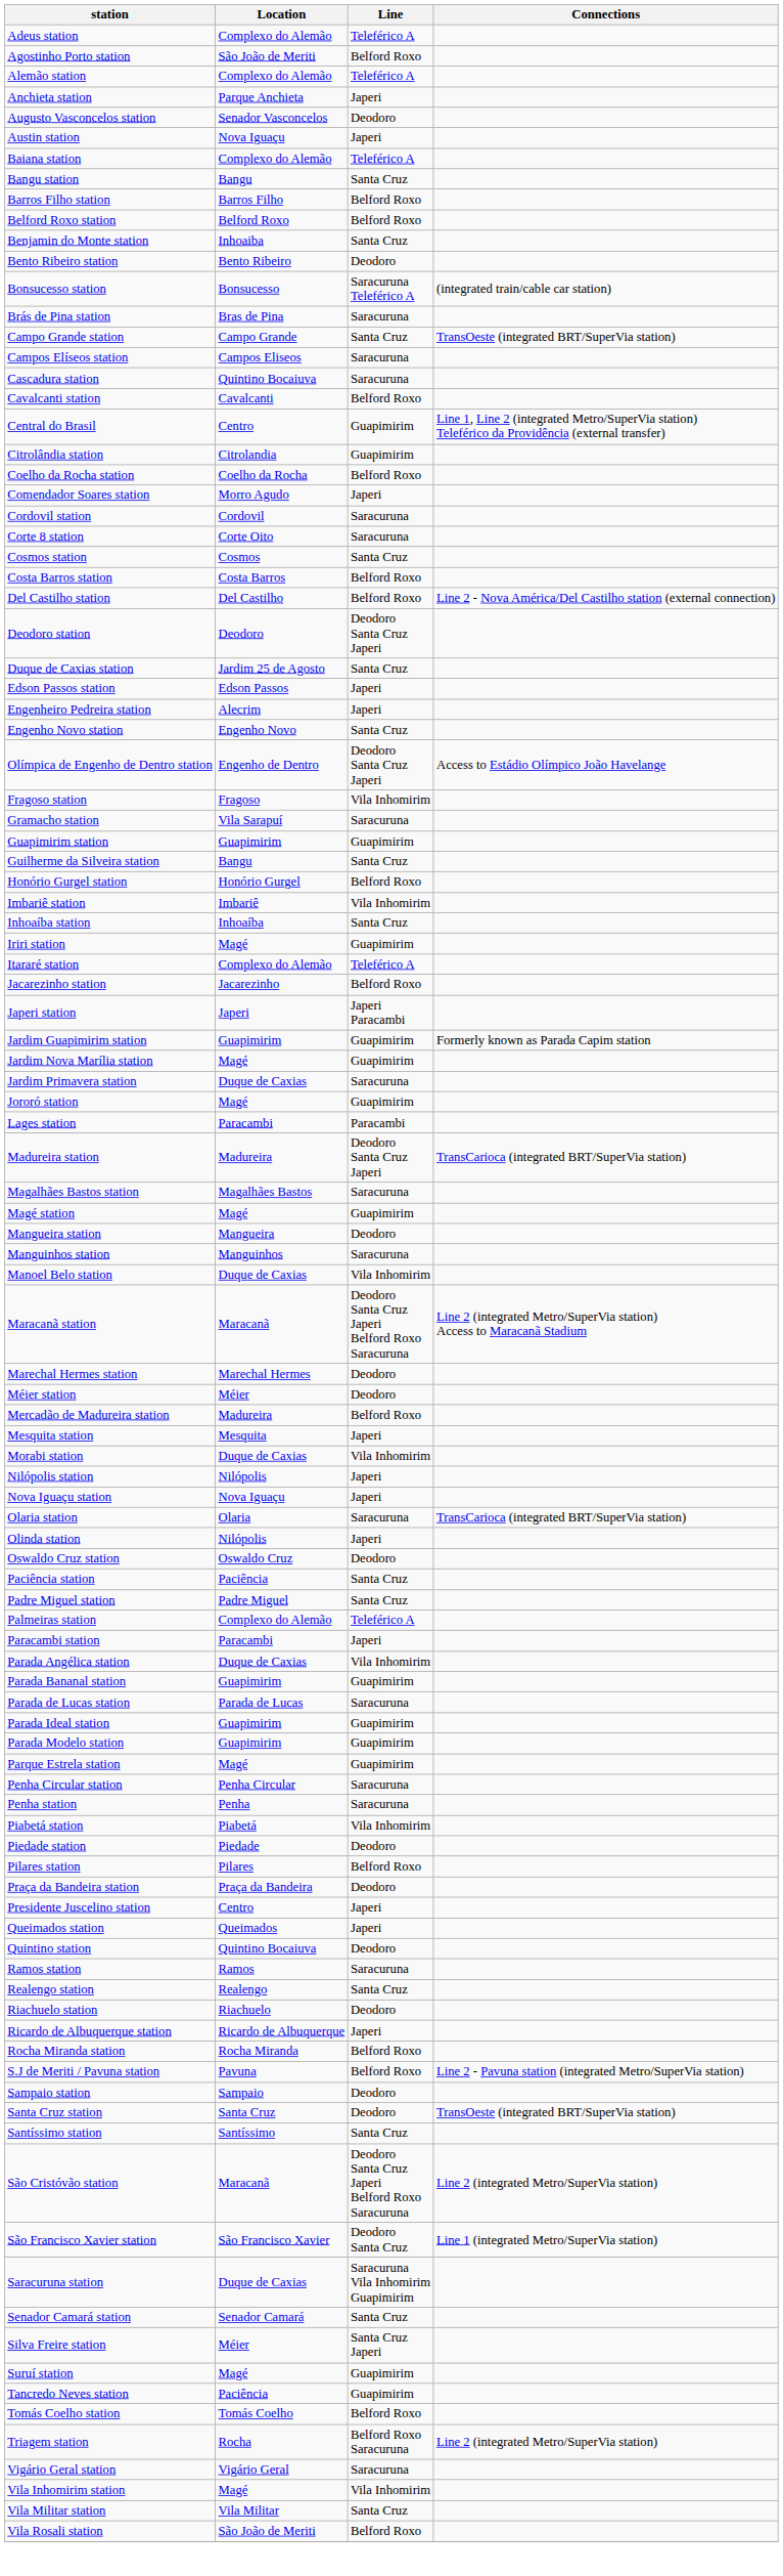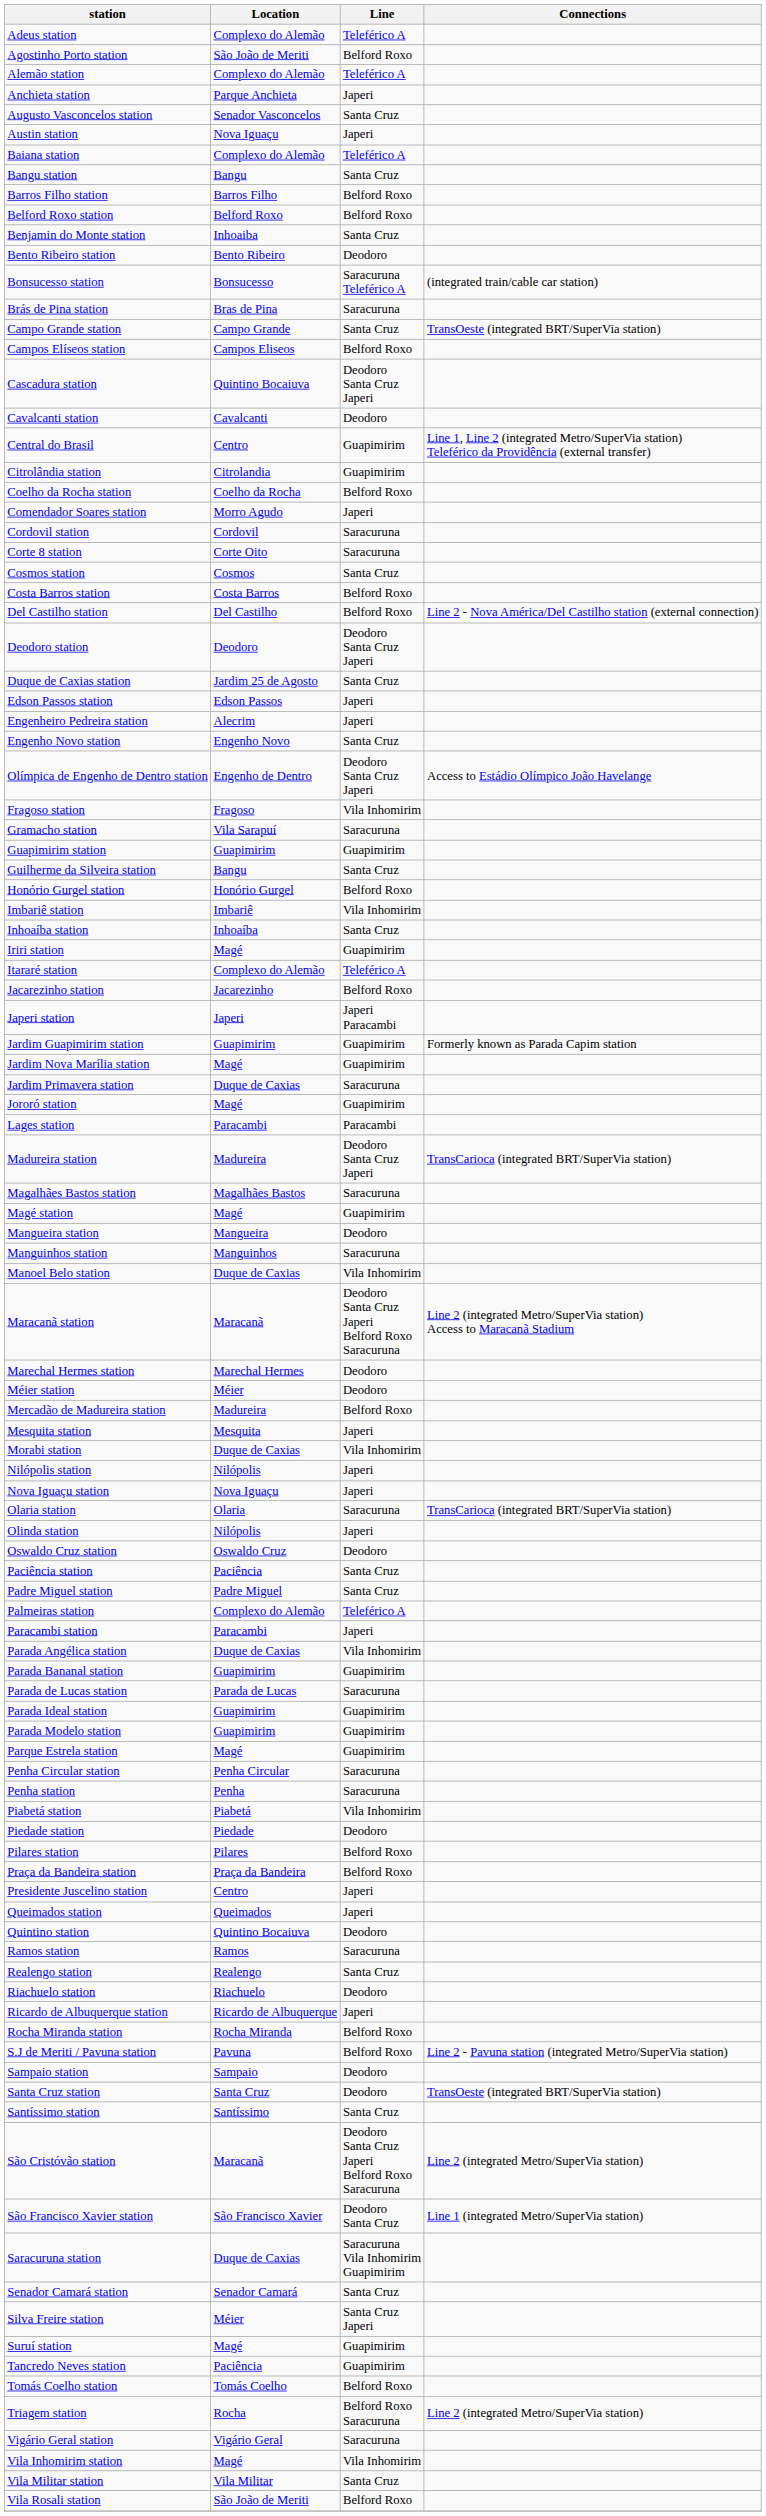 <table class="wikitable sortable">
 <tr>
 <th>station</th>
 <th>Location</th>
 <th>Line</th>
 <th>Connections</th>
 </tr>
 <tr>
 <td><a href='#'>Adeus station</a></td>
 <td><a href='#'>Complexo do Alemão</a></td>
 <td><a href='#'>Teleférico A</a></td>
 <td></td>
 </tr>
 <tr>
 <td><a href='#'>Agostinho Porto station</a></td>
 <td><a href='#'>São João de Meriti</a></td>
 <td>Belford Roxo</td>
 <td></td>
 </tr>
 <tr>
 <td><a href='#'>Alemão station</a></td>
 <td><a href='#'>Complexo do Alemão</a></td>
 <td><a href='#'>Teleférico A</a></td>
 <td></td>
 </tr>
 <tr>
 <td><a href='#'>Anchieta station</a></td>
 <td><a href='#'>Parque Anchieta</a></td>
 <td>Japeri</td>
 <td></td>
 </tr>
 <tr>
 <td><a href='#'>Augusto Vasconcelos station</a></td>
 <td><a href='#'>Senador Vasconcelos</a></td>
-<td>Deodoro</td>
+<td>Santa Cruz</td>
 <td></td>
 </tr>
 <tr>
 <td><a href='#'>Austin station</a></td>
 <td><a href='#'>Nova Iguaçu</a></td>
 <td>Japeri</td>
 <td></td>
 </tr>
 <tr>
 <td><a href='#'>Baiana station</a></td>
 <td><a href='#'>Complexo do Alemão</a></td>
 <td><a href='#'>Teleférico A</a></td>
 <td></td>
 </tr>
 <tr>
 <td><a href='#'>Bangu station</a></td>
 <td><a href='#'>Bangu</a></td>
 <td>Santa Cruz</td>
 <td></td>
 </tr>
 <tr>
 <td><a href='#'>Barros Filho station</a></td>
 <td><a href='#'>Barros Filho</a></td>
 <td>Belford Roxo</td>
 <td></td>
 </tr>
 <tr>
 <td><a href='#'>Belford Roxo station</a></td>
 <td><a href='#'>Belford Roxo</a></td>
 <td>Belford Roxo</td>
 <td></td>
 </tr>
 <tr>
 <td><a href='#'>Benjamin do Monte station</a></td>
 <td><a href='#'>Inhoaiba</a></td>
 <td>Santa Cruz</td>
 <td></td>
 </tr>
 <tr>
 <td><a href='#'>Bento Ribeiro station</a></td>
 <td><a href='#'>Bento Ribeiro</a></td>
 <td>Deodoro</td>
 <td></td>
 </tr>
 <tr>
 <td><a href='#'>Bonsucesso station</a></td>
 <td><a href='#'>Bonsucesso</a></td>
 <td>Saracuruna<br><a href='#'>Teleférico A</a></td>
 <td> (integrated train/cable car station)</td>
 </tr>
 <tr>
 <td><a href='#'>Brás de Pina station</a></td>
 <td><a href='#'>Bras de Pina</a></td>
 <td>Saracuruna</td>
 <td></td>
 </tr>
 <tr>
 <td><a href='#'>Campo Grande station</a></td>
 <td><a href='#'>Campo Grande</a></td>
 <td>Santa Cruz</td>
 <td>  <a href='#'>TransOeste</a> (integrated BRT/SuperVia station)</td>
 </tr>
 <tr>
 <td><a href='#'>Campos Elíseos station</a></td>
 <td><a href='#'>Campos Eliseos</a></td>
-<td>Saracuruna</td>
+<td>Belford Roxo</td>
 <td></td>
 </tr>
 <tr>
 <td><a href='#'>Cascadura station</a></td>
 <td><a href='#'>Quintino Bocaiuva</a></td>
-<td>Saracuruna</td>
+<td>Deodoro<br>Santa Cruz<br>Japeri</td>
 <td></td>
 </tr>
 <tr>
 <td><a href='#'>Cavalcanti station</a></td>
 <td><a href='#'>Cavalcanti</a></td>
-<td>Belford Roxo</td>
+<td>Deodoro</td>
 <td></td>
 </tr>
 <tr>
 <td><a href='#'>Central do Brasil</a></td>
 <td><a href='#'>Centro</a></td>
 <td>Guapimirim</td>
 <td> <a href='#'>Line 1</a>, <a href='#'>Line 2</a> (integrated Metro/SuperVia station)<br><a href='#'>Teleférico da Providência</a> (external transfer)</td>
 </tr>
 <tr>
 <td><a href='#'>Citrolândia station</a></td>
 <td><a href='#'>Citrolandia</a></td>
 <td>Guapimirim</td>
 <td></td>
 </tr>
 <tr>
 <td><a href='#'>Coelho da Rocha station</a></td>
 <td><a href='#'>Coelho da Rocha</a></td>
 <td>Belford Roxo</td>
 <td></td>
 </tr>
 <tr>
 <td><a href='#'>Comendador Soares station</a></td>
 <td><a href='#'>Morro Agudo</a></td>
 <td>Japeri</td>
 <td></td>
 </tr>
 <tr>
 <td><a href='#'>Cordovil station</a></td>
 <td><a href='#'>Cordovil</a></td>
 <td>Saracuruna</td>
 <td></td>
 </tr>
 <tr>
 <td><a href='#'>Corte 8 station</a></td>
 <td><a href='#'>Corte Oito</a></td>
 <td>Saracuruna</td>
 <td></td>
 </tr>
 <tr>
 <td><a href='#'>Cosmos station</a></td>
 <td><a href='#'>Cosmos</a></td>
 <td>Santa Cruz</td>
 <td></td>
 </tr>
 <tr>
 <td><a href='#'>Costa Barros station</a></td>
 <td><a href='#'>Costa Barros</a></td>
 <td>Belford Roxo</td>
 <td></td>
 </tr>
 <tr>
 <td><a href='#'>Del Castilho station</a></td>
 <td><a href='#'>Del Castilho</a></td>
 <td>Belford Roxo</td>
 <td> <a href='#'>Line 2</a> - <a href='#'>Nova América/Del Castilho station</a> (external connection)</td>
 </tr>
 <tr>
 <td><a href='#'>Deodoro station</a></td>
 <td><a href='#'>Deodoro</a></td>
 <td>Deodoro<br>Santa Cruz<br>Japeri</td>
 <td></td>
 </tr>
 <tr>
 <td><a href='#'>Duque de Caxias station</a></td>
 <td><a href='#'>Jardim 25 de Agosto</a></td>
 <td>Santa Cruz</td>
 <td></td>
 </tr>
 <tr>
 <td><a href='#'>Edson Passos station</a></td>
 <td><a href='#'>Edson Passos</a></td>
 <td>Japeri</td>
 <td></td>
 </tr>
 <tr>
 <td><a href='#'>Engenheiro Pedreira station</a></td>
 <td><a href='#'>Alecrim</a></td>
 <td>Japeri</td>
 <td></td>
 </tr>
 <tr>
 <td><a href='#'>Engenho Novo station</a></td>
 <td><a href='#'>Engenho Novo</a></td>
 <td>Santa Cruz</td>
 <td></td>
 </tr>
 <tr>
 <td><a href='#'>Olímpica de Engenho de Dentro station</a></td>
 <td><a href='#'>Engenho de Dentro</a></td>
 <td>Deodoro<br>Santa Cruz<br>Japeri</td>
 <td>Access to <a href='#'>Estádio Olímpico João Havelange</a></td>
 </tr>
 <tr>
 <td><a href='#'>Fragoso station</a></td>
 <td><a href='#'>Fragoso</a></td>
 <td>Vila Inhomirim</td>
 <td></td>
 </tr>
 <tr>
 <td><a href='#'>Gramacho station</a></td>
 <td><a href='#'>Vila Sarapuí</a></td>
 <td>Saracuruna</td>
 <td></td>
 </tr>
 <tr>
 <td><a href='#'>Guapimirim station</a></td>
 <td><a href='#'>Guapimirim</a></td>
 <td>Guapimirim</td>
 <td></td>
 </tr>
 <tr>
 <td><a href='#'>Guilherme da Silveira station</a></td>
 <td><a href='#'>Bangu</a></td>
 <td>Santa Cruz</td>
 <td></td>
 </tr>
 <tr>
 <td><a href='#'>Honório Gurgel station</a></td>
 <td><a href='#'>Honório Gurgel</a></td>
 <td>Belford Roxo</td>
 <td></td>
 </tr>
 <tr>
 <td><a href='#'>Imbariê station</a></td>
 <td><a href='#'>Imbariê</a></td>
 <td>Vila Inhomirim</td>
 <td></td>
 </tr>
 <tr>
 <td><a href='#'>Inhoaíba station</a></td>
 <td><a href='#'>Inhoaíba</a></td>
 <td>Santa Cruz</td>
 <td></td>
 </tr>
 <tr>
 <td><a href='#'>Iriri station</a></td>
 <td><a href='#'>Magé</a></td>
 <td>Guapimirim</td>
 <td></td>
 </tr>
 <tr>
 <td><a href='#'>Itararé station</a></td>
 <td><a href='#'>Complexo do Alemão</a></td>
 <td><a href='#'>Teleférico A</a></td>
 <td></td>
 </tr>
 <tr>
 <td><a href='#'>Jacarezinho station</a></td>
 <td><a href='#'>Jacarezinho</a></td>
 <td>Belford Roxo</td>
 <td></td>
 </tr>
 <tr>
 <td><a href='#'>Japeri station</a></td>
 <td><a href='#'>Japeri</a></td>
 <td>Japeri<br>Paracambi</td>
 <td></td>
 </tr>
 <tr>
 <td><a href='#'>Jardim Guapimirim station</a></td>
 <td><a href='#'>Guapimirim</a></td>
 <td>Guapimirim</td>
 <td>Formerly known as Parada Capim station</td>
 </tr>
 <tr>
 <td><a href='#'>Jardim Nova Marília station</a></td>
 <td><a href='#'>Magé</a></td>
 <td>Guapimirim</td>
 <td></td>
 </tr>
 <tr>
 <td><a href='#'>Jardim Primavera station</a></td>
 <td><a href='#'>Duque de Caxias</a></td>
 <td>Saracuruna</td>
 <td></td>
 </tr>
 <tr>
 <td><a href='#'>Jororó station</a></td>
 <td><a href='#'>Magé</a></td>
 <td>Guapimirim</td>
 <td></td>
 </tr>
 <tr>
 <td><a href='#'>Lages station</a></td>
 <td><a href='#'>Paracambi</a></td>
 <td>Paracambi</td>
 <td></td>
 </tr>
 <tr>
 <td><a href='#'>Madureira station</a></td>
 <td><a href='#'>Madureira</a></td>
 <td>Deodoro<br>Santa Cruz<br>Japeri</td>
 <td>  <a href='#'>TransCarioca</a> (integrated BRT/SuperVia station)</td>
 </tr>
 <tr>
 <td><a href='#'>Magalhães Bastos station</a></td>
 <td><a href='#'>Magalhães Bastos</a></td>
 <td>Saracuruna</td>
 <td></td>
 </tr>
 <tr>
 <td><a href='#'>Magé station</a></td>
 <td><a href='#'>Magé</a></td>
 <td>Guapimirim</td>
 <td></td>
 </tr>
 <tr>
 <td><a href='#'>Mangueira station</a></td>
 <td><a href='#'>Mangueira</a></td>
 <td>Deodoro</td>
 <td></td>
 </tr>
 <tr>
 <td><a href='#'>Manguinhos station</a></td>
 <td><a href='#'>Manguinhos</a></td>
 <td>Saracuruna</td>
 <td></td>
 </tr>
 <tr>
 <td><a href='#'>Manoel Belo station</a></td>
 <td><a href='#'>Duque de Caxias</a></td>
 <td>Vila Inhomirim</td>
 <td></td>
 </tr>
 <tr>
 <td><a href='#'>Maracanã station</a></td>
 <td><a href='#'>Maracanã</a></td>
 <td>Deodoro<br>Santa Cruz<br>Japeri<br>Belford Roxo<br>Saracuruna</td>
 <td> <a href='#'>Line 2</a> (integrated Metro/SuperVia station)<br>Access to <a href='#'>Maracanã Stadium</a></td>
 </tr>
 <tr>
 <td><a href='#'>Marechal Hermes station</a></td>
 <td><a href='#'>Marechal Hermes</a></td>
 <td>Deodoro</td>
 <td></td>
 </tr>
 <tr>
 <td><a href='#'>Méier station</a></td>
 <td><a href='#'>Méier</a></td>
 <td>Deodoro</td>
 <td></td>
 </tr>
 <tr>
 <td><a href='#'>Mercadão de Madureira station</a></td>
 <td><a href='#'>Madureira</a></td>
 <td>Belford Roxo</td>
 <td></td>
 </tr>
 <tr>
 <td><a href='#'>Mesquita station</a></td>
 <td><a href='#'>Mesquita</a></td>
 <td>Japeri</td>
 <td></td>
 </tr>
 <tr>
 <td><a href='#'>Morabi station</a></td>
 <td><a href='#'>Duque de Caxias</a></td>
 <td>Vila Inhomirim</td>
 <td></td>
 </tr>
 <tr>
 <td><a href='#'>Nilópolis station</a></td>
 <td><a href='#'>Nilópolis</a></td>
 <td>Japeri</td>
 <td></td>
 </tr>
 <tr>
 <td><a href='#'>Nova Iguaçu station</a></td>
 <td><a href='#'>Nova Iguaçu</a></td>
 <td>Japeri</td>
 <td></td>
 </tr>
 <tr>
 <td><a href='#'>Olaria station</a></td>
 <td><a href='#'>Olaria</a></td>
 <td>Saracuruna</td>
 <td>  <a href='#'>TransCarioca</a> (integrated BRT/SuperVia station)</td>
 </tr>
 <tr>
 <td><a href='#'>Olinda station</a></td>
 <td><a href='#'>Nilópolis</a></td>
 <td>Japeri</td>
 <td></td>
 </tr>
 <tr>
 <td><a href='#'>Oswaldo Cruz station</a></td>
 <td><a href='#'>Oswaldo Cruz</a></td>
 <td>Deodoro</td>
 <td></td>
 </tr>
 <tr>
 <td><a href='#'>Paciência station</a></td>
 <td><a href='#'>Paciência</a></td>
 <td>Santa Cruz</td>
 <td></td>
 </tr>
 <tr>
 <td><a href='#'>Padre Miguel station</a></td>
 <td><a href='#'>Padre Miguel</a></td>
 <td>Santa Cruz</td>
 <td></td>
 </tr>
 <tr>
 <td><a href='#'>Palmeiras station</a></td>
 <td><a href='#'>Complexo do Alemão</a></td>
 <td><a href='#'>Teleférico A</a></td>
 <td></td>
 </tr>
 <tr>
 <td><a href='#'>Paracambi station</a></td>
 <td><a href='#'>Paracambi</a></td>
 <td>Japeri</td>
 <td></td>
 </tr>
 <tr>
 <td><a href='#'>Parada Angélica station</a></td>
 <td><a href='#'>Duque de Caxias</a></td>
 <td>Vila Inhomirim</td>
 <td></td>
 </tr>
 <tr>
 <td><a href='#'>Parada Bananal station</a></td>
 <td><a href='#'>Guapimirim</a></td>
 <td>Guapimirim</td>
 <td></td>
 </tr>
 <tr>
 <td><a href='#'>Parada de Lucas station</a></td>
 <td><a href='#'>Parada de Lucas</a></td>
 <td>Saracuruna</td>
 <td></td>
 </tr>
 <tr>
 <td><a href='#'>Parada Ideal station</a></td>
 <td><a href='#'>Guapimirim</a></td>
 <td>Guapimirim</td>
 <td></td>
 </tr>
 <tr>
 <td><a href='#'>Parada Modelo station</a></td>
 <td><a href='#'>Guapimirim</a></td>
 <td>Guapimirim</td>
 <td></td>
 </tr>
 <tr>
 <td><a href='#'>Parque Estrela station</a></td>
 <td><a href='#'>Magé</a></td>
 <td>Guapimirim</td>
 <td></td>
 </tr>
 <tr>
 <td><a href='#'>Penha Circular station</a></td>
 <td><a href='#'>Penha Circular</a></td>
 <td>Saracuruna</td>
 <td></td>
 </tr>
 <tr>
 <td><a href='#'>Penha station</a></td>
 <td><a href='#'>Penha</a></td>
 <td>Saracuruna</td>
 <td></td>
 </tr>
 <tr>
 <td><a href='#'>Piabetá station</a></td>
 <td><a href='#'>Piabetá</a></td>
 <td>Vila Inhomirim</td>
 <td></td>
 </tr>
 <tr>
 <td><a href='#'>Piedade station</a></td>
 <td><a href='#'>Piedade</a></td>
 <td>Deodoro</td>
 <td></td>
 </tr>
 <tr>
 <td><a href='#'>Pilares station</a></td>
 <td><a href='#'>Pilares</a></td>
 <td>Belford Roxo</td>
 <td></td>
 </tr>
 <tr>
 <td><a href='#'>Praça da Bandeira station</a></td>
 <td><a href='#'>Praça da Bandeira</a></td>
-<td>Deodoro</td>
+<td>Belford Roxo</td>
 <td></td>
 </tr>
 <tr>
 <td><a href='#'>Presidente Juscelino station</a></td>
 <td><a href='#'>Centro</a></td>
 <td>Japeri</td>
 <td></td>
 </tr>
 <tr>
 <td><a href='#'>Queimados station</a></td>
 <td><a href='#'>Queimados</a></td>
 <td>Japeri</td>
 <td></td>
 </tr>
 <tr>
 <td><a href='#'>Quintino station</a></td>
 <td><a href='#'>Quintino Bocaiuva</a></td>
 <td>Deodoro</td>
 <td></td>
 </tr>
 <tr>
 <td><a href='#'>Ramos station</a></td>
 <td><a href='#'>Ramos</a></td>
 <td>Saracuruna</td>
 <td></td>
 </tr>
 <tr>
 <td><a href='#'>Realengo station</a></td>
 <td><a href='#'>Realengo</a></td>
 <td>Santa Cruz</td>
 <td></td>
 </tr>
 <tr>
 <td><a href='#'>Riachuelo station</a></td>
 <td><a href='#'>Riachuelo</a></td>
 <td>Deodoro</td>
 <td></td>
 </tr>
 <tr>
 <td><a href='#'>Ricardo de Albuquerque station</a></td>
 <td><a href='#'>Ricardo de Albuquerque</a></td>
 <td>Japeri</td>
 <td></td>
 </tr>
 <tr>
 <td><a href='#'>Rocha Miranda station</a></td>
 <td><a href='#'>Rocha Miranda</a></td>
 <td>Belford Roxo</td>
 <td></td>
 </tr>
 <tr>
 <td><a href='#'>S.J de Meriti / Pavuna station</a></td>
 <td><a href='#'>Pavuna</a></td>
 <td>Belford Roxo</td>
 <td> <a href='#'>Line 2</a> - <a href='#'>Pavuna station</a> (integrated Metro/SuperVia station)</td>
 </tr>
 <tr>
 <td><a href='#'>Sampaio station</a></td>
 <td><a href='#'>Sampaio</a></td>
 <td>Deodoro</td>
 <td></td>
 </tr>
 <tr>
 <td><a href='#'>Santa Cruz station</a></td>
 <td><a href='#'>Santa Cruz</a></td>
 <td>Deodoro</td>
 <td>  <a href='#'>TransOeste</a> (integrated BRT/SuperVia station)</td>
 </tr>
 <tr>
 <td><a href='#'>Santíssimo station</a></td>
 <td><a href='#'>Santíssimo</a></td>
 <td>Santa Cruz</td>
 <td></td>
 </tr>
 <tr>
 <td><a href='#'>São Cristóvão station</a></td>
 <td><a href='#'>Maracanã</a></td>
 <td>Deodoro<br>Santa Cruz<br>Japeri<br>Belford Roxo<br>Saracuruna</td>
 <td> <a href='#'>Line 2</a> (integrated Metro/SuperVia station)</td>
 </tr>
 <tr>
 <td><a href='#'>São Francisco Xavier station</a></td>
 <td><a href='#'>São Francisco Xavier</a></td>
 <td>Deodoro<br>Santa Cruz</td>
 <td> <a href='#'>Line 1</a> (integrated Metro/SuperVia station)</td>
 </tr>
 <tr>
 <td><a href='#'>Saracuruna station</a></td>
 <td><a href='#'>Duque de Caxias</a></td>
 <td>Saracuruna<br>Vila Inhomirim<br>Guapimirim</td>
 <td></td>
 </tr>
 <tr>
 <td><a href='#'>Senador Camará station</a></td>
 <td><a href='#'>Senador Camará</a></td>
 <td>Santa Cruz</td>
 <td></td>
 </tr>
 <tr>
 <td><a href='#'>Silva Freire station</a></td>
 <td><a href='#'>Méier</a></td>
 <td>Santa Cruz<br>Japeri</td>
 <td></td>
 </tr>
 <tr>
 <td><a href='#'>Suruí station</a></td>
 <td><a href='#'>Magé</a></td>
 <td>Guapimirim</td>
 <td></td>
 </tr>
 <tr>
 <td><a href='#'>Tancredo Neves station</a></td>
 <td><a href='#'>Paciência</a></td>
 <td>Guapimirim</td>
 <td></td>
 </tr>
 <tr>
 <td><a href='#'>Tomás Coelho station</a></td>
 <td><a href='#'>Tomás Coelho</a></td>
 <td>Belford Roxo</td>
 <td></td>
 </tr>
 <tr>
 <td><a href='#'>Triagem station</a></td>
 <td><a href='#'>Rocha</a></td>
 <td>Belford Roxo<br>Saracuruna</td>
 <td> <a href='#'>Line 2</a> (integrated Metro/SuperVia station)</td>
 </tr>
 <tr>
 <td><a href='#'>Vigário Geral station</a></td>
 <td><a href='#'>Vigário Geral</a></td>
 <td>Saracuruna</td>
 <td></td>
 </tr>
 <tr>
 <td><a href='#'>Vila Inhomirim station</a></td>
 <td><a href='#'>Magé</a></td>
 <td>Vila Inhomirim</td>
 <td></td>
 </tr>
 <tr>
 <td><a href='#'>Vila Militar station</a></td>
 <td><a href='#'>Vila Militar</a></td>
 <td>Santa Cruz</td>
 <td></td>
 </tr>
 <tr>
 <td><a href='#'>Vila Rosali station</a></td>
 <td><a href='#'>São João de Meriti</a></td>
 <td>Belford Roxo</td>
 <td></td>
 </tr>
 <tr>
 </tr>
 </table>
